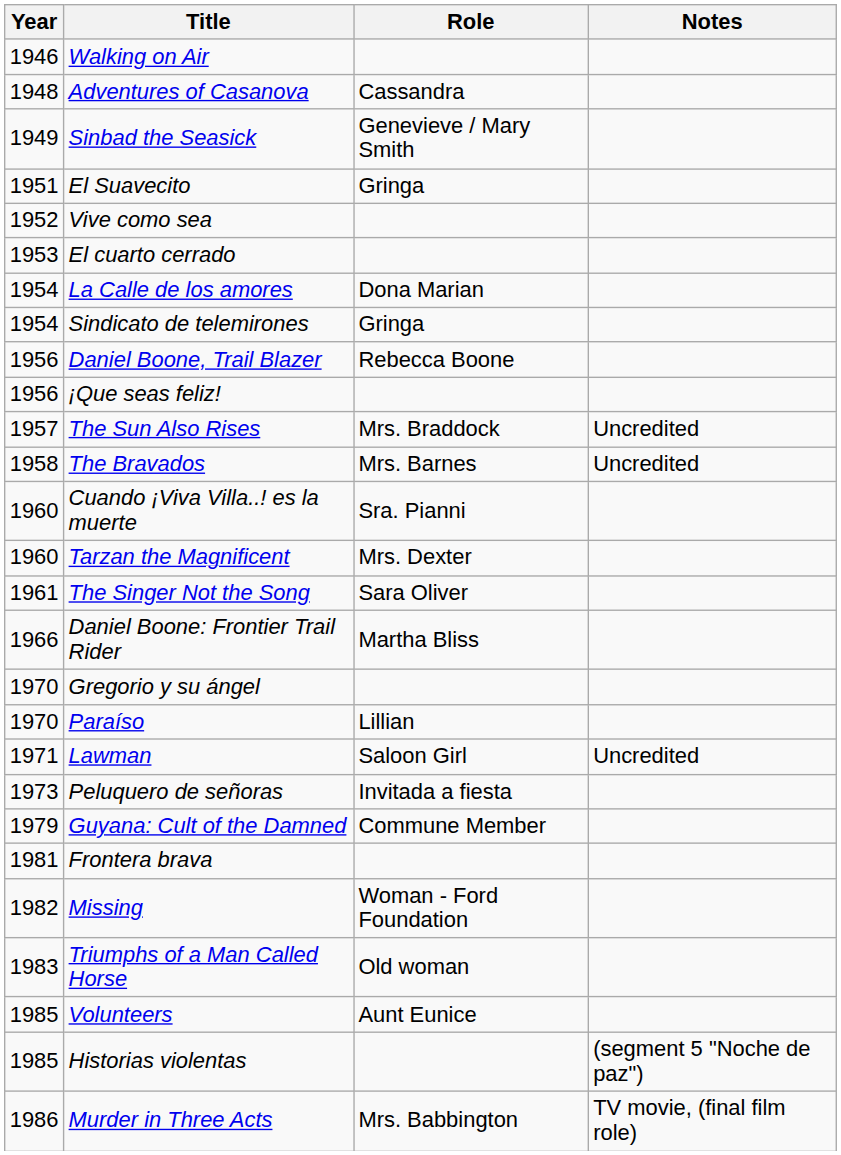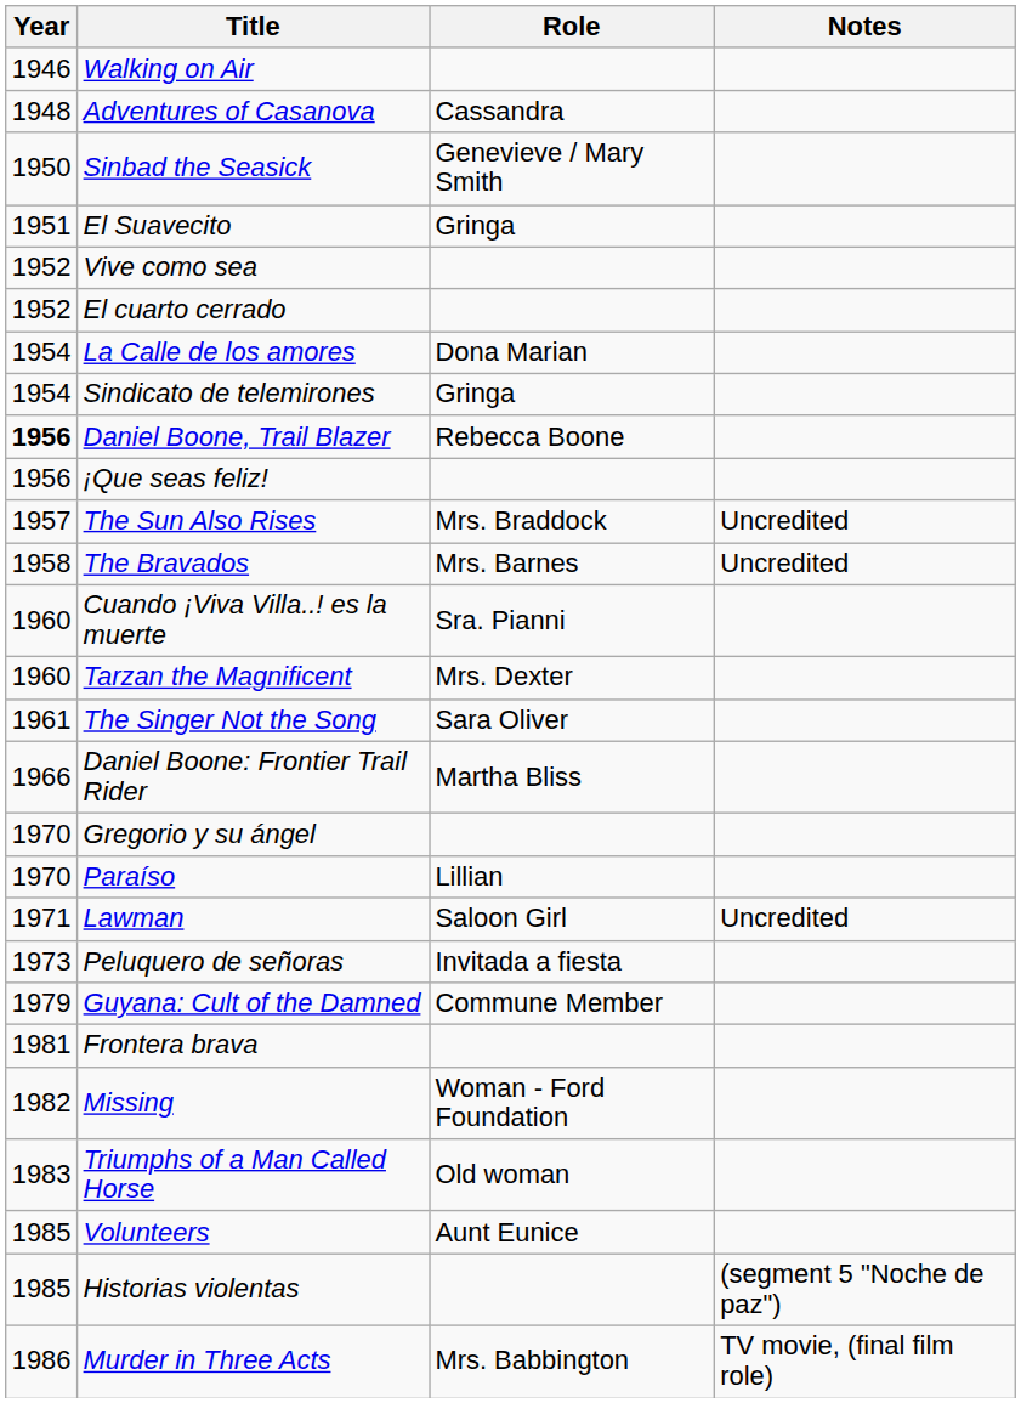 <table class="wikitable">
 <tr>
 <th>Year</th>
 <th>Title</th>
 <th>Role</th>
 <th>Notes</th>
 </tr>
 <tr>
 <td>1946</td>
 <td><em><a href='#'>Walking on Air</a></em></td>
 <td></td>
 <td></td>
 </tr>
 <tr>
 <td>1948</td>
 <td><em><a href='#'>Adventures of Casanova</a></em></td>
 <td>Cassandra</td>
 <td></td>
 </tr>
 <tr>
-<td>1949</td>
+<td>1950</td>
 <td><em><a href='#'>Sinbad the Seasick</a></em></td>
 <td>Genevieve / Mary Smith</td>
 <td></td>
 </tr>
 <tr>
 <td>1951</td>
 <td><em>El Suavecito</em></td>
 <td>Gringa</td>
 <td></td>
 </tr>
 <tr>
 <td>1952</td>
 <td><em>Vive como sea</em></td>
 <td></td>
 <td></td>
 </tr>
 <tr>
-<td>1953</td>
+<td>1952</td>
 <td><em>El cuarto cerrado</em></td>
 <td></td>
 <td></td>
 </tr>
 <tr>
 <td>1954</td>
 <td><em><a href='#'>La Calle de los amores</a></em></td>
 <td>Dona Marian</td>
 <td></td>
 </tr>
 <tr>
 <td>1954</td>
 <td><em>Sindicato de telemirones</em></td>
 <td>Gringa</td>
 <td></td>
 </tr>
 <tr>
-<td>1956</td>
+<td><strong>1956</strong></td>
 <td><em><a href='#'>Daniel Boone, Trail Blazer</a></em></td>
 <td>Rebecca Boone</td>
 <td></td>
 </tr>
 <tr>
 <td>1956</td>
 <td><em>¡Que seas feliz!</em></td>
 <td></td>
 <td></td>
 </tr>
 <tr>
 <td>1957</td>
 <td><em><a href='#'>The Sun Also Rises</a></em></td>
 <td>Mrs. Braddock</td>
 <td>Uncredited</td>
 </tr>
 <tr>
 <td>1958</td>
 <td><em><a href='#'>The Bravados</a></em></td>
 <td>Mrs. Barnes</td>
 <td>Uncredited</td>
 </tr>
 <tr>
 <td>1960</td>
 <td><em>Cuando ¡Viva Villa..! es la muerte</em></td>
 <td>Sra. Pianni</td>
 <td></td>
 </tr>
 <tr>
 <td>1960</td>
 <td><em><a href='#'>Tarzan the Magnificent</a></em></td>
 <td>Mrs. Dexter</td>
 <td></td>
 </tr>
 <tr>
 <td>1961</td>
 <td><em><a href='#'>The Singer Not the Song</a></em></td>
 <td>Sara Oliver</td>
 <td></td>
 </tr>
 <tr>
 <td>1966</td>
 <td><em>Daniel Boone: Frontier Trail Rider</em></td>
 <td>Martha Bliss</td>
 <td></td>
 </tr>
 <tr>
 <td>1970</td>
 <td><em>Gregorio y su ángel</em></td>
 <td></td>
 <td></td>
 </tr>
 <tr>
 <td>1970</td>
 <td><em><a href='#'>Paraíso</a></em></td>
 <td>Lillian</td>
 <td></td>
 </tr>
 <tr>
 <td>1971</td>
 <td><em><a href='#'>Lawman</a></em></td>
 <td>Saloon Girl</td>
 <td>Uncredited</td>
 </tr>
 <tr>
 <td>1973</td>
 <td><em>Peluquero de señoras</em></td>
 <td>Invitada a fiesta</td>
 <td></td>
 </tr>
 <tr>
 <td>1979</td>
 <td><em><a href='#'>Guyana: Cult of the Damned</a></em></td>
 <td>Commune Member</td>
 <td></td>
 </tr>
 <tr>
 <td>1981</td>
 <td><em>Frontera brava</em></td>
 <td></td>
 <td></td>
 </tr>
 <tr>
 <td>1982</td>
 <td><em><a href='#'>Missing</a></em></td>
 <td>Woman - Ford Foundation</td>
 <td></td>
 </tr>
 <tr>
 <td>1983</td>
 <td><em><a href='#'>Triumphs of a Man Called Horse</a></em></td>
 <td>Old woman</td>
 <td></td>
 </tr>
 <tr>
 <td>1985</td>
 <td><em><a href='#'>Volunteers</a></em></td>
 <td>Aunt Eunice</td>
 <td></td>
 </tr>
 <tr>
 <td>1985</td>
 <td><em>Historias violentas</em></td>
 <td></td>
 <td>(segment 5 "Noche de paz")</td>
 </tr>
 <tr>
 <td>1986</td>
 <td><em><a href='#'>Murder in Three Acts</a></em></td>
 <td>Mrs. Babbington</td>
 <td>TV movie, (final film role)</td>
 </tr>
 </table>
